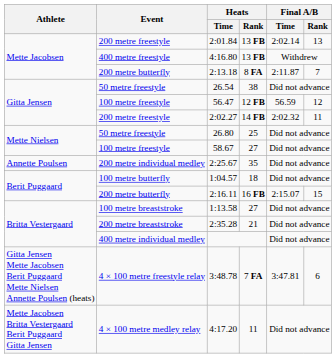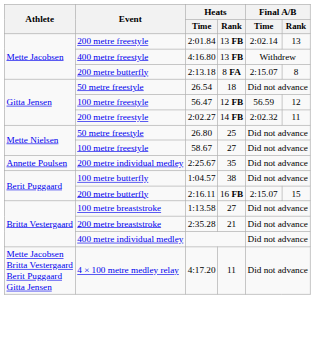 <table class="wikitable" style="font-size:90%">
 <tr>
 <th rowspan="2">Athlete</th>
 <th rowspan="2">Event</th>
 <th colspan=2>Heats</th>
 <th colspan=2>Final A/B</th>
 </tr>
 <tr style="font-size:95%">
 <th>Time</th>
 <th>Rank</th>
 <th>Time</th>
 <th>Rank</th>
 </tr>
 <tr align=center>
 <td align=left rowspan=3><a href='#'>Mette Jacobsen</a></td>
 <td align=left><a href='#'>200 metre freestyle</a></td>
 <td>2:01.84</td>
 <td>13 <strong>FB</strong></td>
 <td>2:02.14</td>
 <td>13</td>
 </tr>
 <tr align=center>
 <td align=left><a href='#'>400 metre freestyle</a></td>
 <td>4:16.80</td>
 <td>13 <strong>FB</strong></td>
 <td colspan=2>Withdrew</td>
 </tr>
 <tr align=center>
 <td align=left><a href='#'>200 metre butterfly</a></td>
 <td>2:13.18</td>
 <td>8 <strong>FA</strong></td>
-<td>2:11.87</td>
-<td>7</td>
+<td>2:15.07</td>
+<td>8</td>
 </tr>
 <tr align=center>
 <td align=left rowspan=3><a href='#'>Gitta Jensen</a></td>
 <td align=left><a href='#'>50 metre freestyle</a></td>
 <td>26.54</td>
-<td>38</td>
+<td>18</td>
 <td colspan=2>Did not advance</td>
 </tr>
 <tr align=center>
 <td align=left><a href='#'>100 metre freestyle</a></td>
 <td>56.47</td>
 <td>12 <strong>FB</strong></td>
 <td>56.59</td>
 <td>12</td>
 </tr>
 <tr align=center>
 <td align=left><a href='#'>200 metre freestyle</a></td>
 <td>2:02.27</td>
 <td>14 <strong>FB</strong></td>
 <td>2:02.32</td>
 <td>11</td>
 </tr>
 <tr align=center>
 <td align=left rowspan=2><a href='#'>Mette Nielsen</a></td>
 <td align=left><a href='#'>50 metre freestyle</a></td>
 <td>26.80</td>
 <td>25</td>
 <td colspan=2>Did not advance</td>
 </tr>
 <tr align=center>
 <td align=left><a href='#'>100 metre freestyle</a></td>
 <td>58.67</td>
 <td>27</td>
 <td colspan=2>Did not advance</td>
 </tr>
 <tr align=center>
 <td align=left><a href='#'>Annette Poulsen</a></td>
 <td align=left><a href='#'>200 metre individual medley</a></td>
 <td>2:25.67</td>
 <td>35</td>
 <td colspan=2>Did not advance</td>
 </tr>
 <tr align=center>
 <td align=left rowspan=2><a href='#'>Berit Puggaard</a></td>
 <td align=left><a href='#'>100 metre butterfly</a></td>
 <td>1:04.57</td>
-<td>18</td>
+<td>38</td>
 <td colspan=2>Did not advance</td>
 </tr>
 <tr align=center>
 <td align=left><a href='#'>200 metre butterfly</a></td>
 <td>2:16.11</td>
 <td>16 <strong>FB</strong></td>
 <td>2:15.07</td>
 <td>15</td>
 </tr>
 <tr align=center>
 <td align=left rowspan=3><a href='#'>Britta Vestergaard</a></td>
 <td align=left><a href='#'>100 metre breaststroke</a></td>
 <td>1:13.58</td>
 <td>27</td>
 <td colspan=2>Did not advance</td>
 </tr>
 <tr align=center>
 <td align=left><a href='#'>200 metre breaststroke</a></td>
 <td>2:35.28</td>
 <td>21</td>
 <td colspan=2>Did not advance</td>
 </tr>
 <tr align=center>
 <td align=left><a href='#'>400 metre individual medley</a></td>
 <td colspan=2></td>
 <td colspan=2>Did not advance</td>
 </tr>
 <tr align=center>
-<td align=left><a href='#'>Gitta Jensen</a><br><a href='#'>Mette Jacobsen</a><br><a href='#'>Berit Puggaard</a><br><a href='#'>Mette Nielsen</a><br><a href='#'>Annette Poulsen</a> (heats)</td>
-<td align=left><a href='#'>4 × 100 metre freestyle relay</a></td>
-<td>3:48.78</td>
-<td>7 <strong>FA</strong></td>
-<td>3:47.81</td>
-<td>6</td>
-</tr>
-<tr align=center>
 <td align=left><a href='#'>Mette Jacobsen</a><br><a href='#'>Britta Vestergaard</a><br><a href='#'>Berit Puggaard</a><br><a href='#'>Gitta Jensen</a></td>
 <td align=left><a href='#'>4 × 100 metre medley relay</a></td>
 <td>4:17.20</td>
 <td>11</td>
 <td colspan=2>Did not advance</td>
 </tr>
 </table>
